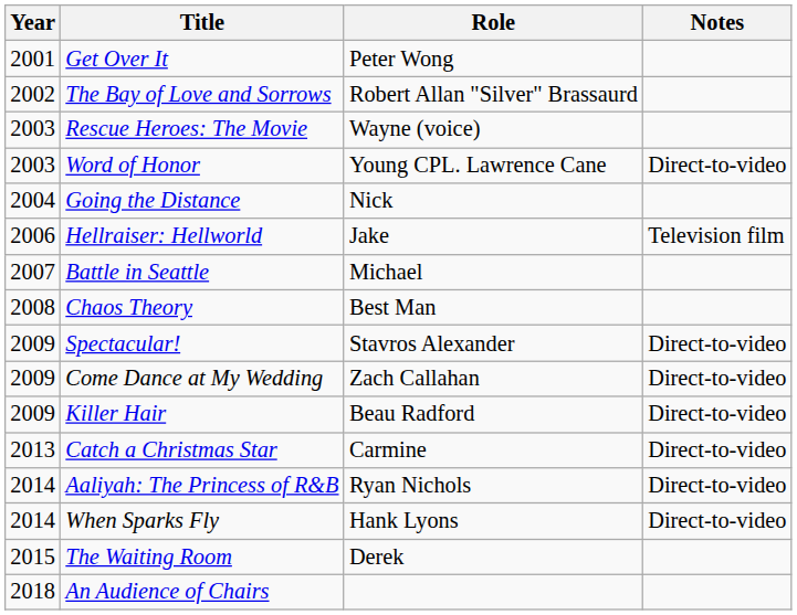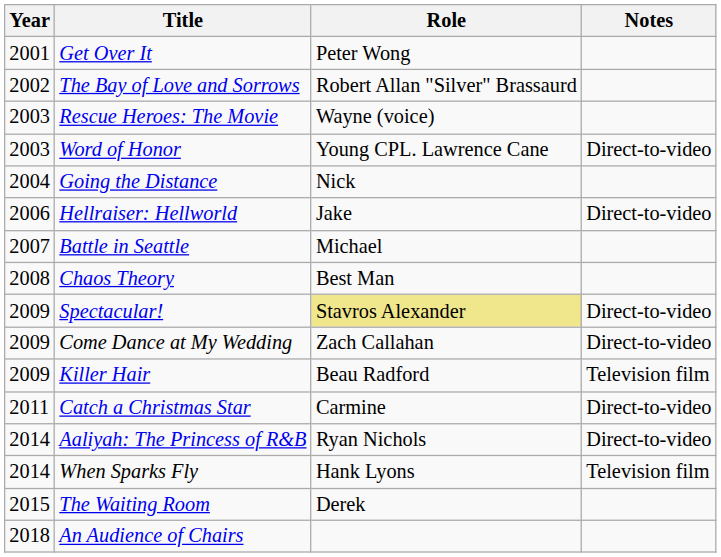 <table class="wikitable sortable">
 <tr>
 <th>Year</th>
 <th>Title</th>
 <th>Role</th>
 <th class="unsortable">Notes</th>
 </tr>
 <tr>
 <td>2001</td>
 <td><em><a href='#'>Get Over It</a></em></td>
 <td>Peter Wong</td>
 <td></td>
 </tr>
 <tr>
 <td>2002</td>
 <td data-sort-value="Bay of Love and Sorrows, The"><em><a href='#'>The Bay of Love and Sorrows</a></em></td>
 <td>Robert Allan "Silver" Brassaurd</td>
 <td></td>
 </tr>
 <tr>
 <td>2003</td>
 <td><em><a href='#'>Rescue Heroes: The Movie</a></em></td>
 <td>Wayne (voice)</td>
 <td></td>
 </tr>
 <tr>
 <td>2003</td>
 <td><em><a href='#'>Word of Honor</a></em></td>
 <td>Young CPL. Lawrence Cane</td>
 <td>Direct-to-video</td>
 </tr>
 <tr>
 <td>2004</td>
 <td><em><a href='#'>Going the Distance</a></em></td>
 <td>Nick</td>
 <td></td>
 </tr>
 <tr>
 <td>2006</td>
 <td><em><a href='#'>Hellraiser: Hellworld</a></em></td>
 <td>Jake</td>
-<td>Television film</td>
+<td>Direct-to-video</td>
 </tr>
 <tr>
 <td>2007</td>
 <td><em><a href='#'>Battle in Seattle</a></em></td>
 <td>Michael</td>
 <td></td>
 </tr>
 <tr>
 <td>2008</td>
 <td><em><a href='#'>Chaos Theory</a></em></td>
 <td>Best Man</td>
 <td></td>
 </tr>
 <tr>
 <td>2009</td>
 <td><em><a href='#'>Spectacular!</a></em></td>
-<td>Stavros Alexander</td>
+<td style="background: khaki;">Stavros Alexander</td>
 <td>Direct-to-video</td>
 </tr>
 <tr>
 <td>2009</td>
 <td><em>Come Dance at My Wedding</em></td>
 <td>Zach Callahan</td>
 <td>Direct-to-video</td>
 </tr>
 <tr>
 <td>2009</td>
 <td><em><a href='#'>Killer Hair</a></em></td>
 <td>Beau Radford</td>
-<td>Direct-to-video</td>
+<td>Television film</td>
 </tr>
 <tr>
-<td>2013</td>
+<td>2011</td>
 <td><em><a href='#'>Catch a Christmas Star</a></em></td>
 <td>Carmine</td>
 <td>Direct-to-video</td>
 </tr>
 <tr>
 <td>2014</td>
 <td><em><a href='#'>Aaliyah: The Princess of R&B</a></em></td>
 <td>Ryan Nichols</td>
 <td>Direct-to-video</td>
 </tr>
 <tr>
 <td>2014</td>
 <td><em>When Sparks Fly</em></td>
 <td>Hank Lyons</td>
-<td>Direct-to-video</td>
+<td>Television film</td>
 </tr>
 <tr>
 <td>2015</td>
 <td data-sort-value="Waiting Room, The"><em><a href='#'>The Waiting Room</a></em></td>
 <td>Derek</td>
 <td></td>
 </tr>
 <tr>
 <td>2018</td>
 <td><em><a href='#'>An Audience of Chairs</a></em></td>
 <td></td>
 <td></td>
 </tr>
 </table>
